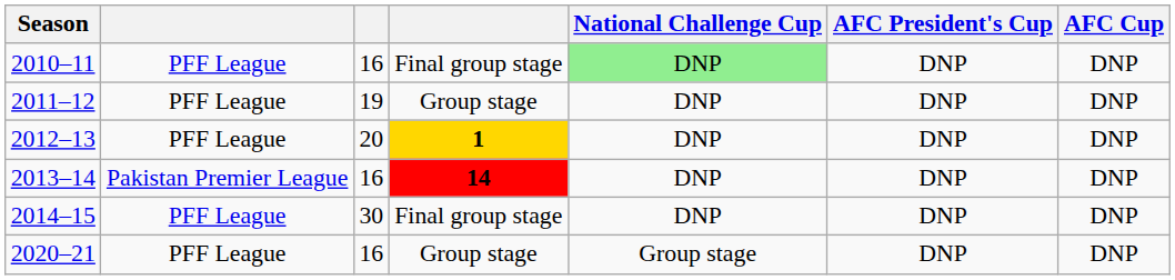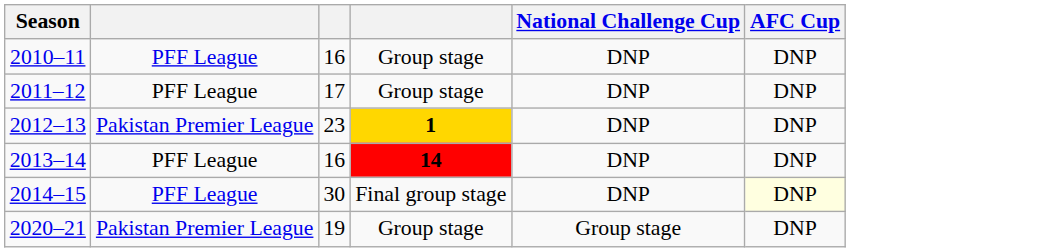 <table class="wikitable" style="text-align:center">
 <tr>
 <th>Season</th>
 <th></th>
 <th></th>
 <th></th>
 <th><a href='#'>National Challenge Cup</a></th>
-<th colspan="1"><a href='#'>AFC President's Cup</a></th>
 <th colspan="1"><a href='#'>AFC Cup</a></th>
 </tr>
 <tr>
 <td><a href='#'>2010–11</a></td>
 <td><a href='#'>PFF League</a></td>
 <td>16</td>
-<td>Final group stage</td>
-<td style="background: lightgreen;">DNP</td>
+<td align="center">Group stage</td>
 <td>DNP</td>
 <td>DNP</td>
 </tr>
 <tr>
 <td><a href='#'>2011–12</a></td>
 <td>PFF League</td>
-<td>19</td>
+<td>17</td>
 <td align="center">Group stage</td>
-<td>DNP</td>
 <td>DNP</td>
 <td>DNP</td>
 </tr>
 <tr>
 <td><a href='#'>2012–13</a></td>
-<td>PFF League</td>
-<td>20</td>
+<td><a href='#'>Pakistan Premier League</a></td>
+<td>23</td>
 <td align="center" bgcolor="Gold"><strong>1</strong></td>
-<td>DNP</td>
 <td>DNP</td>
 <td>DNP</td>
 </tr>
 <tr>
 <td><a href='#'>2013–14</a></td>
-<td><a href='#'>Pakistan Premier League</a></td>
+<td align="center">PFF League</td>
 <td>16</td>
 <td align="center" bgcolor="Red"><strong>14</strong></td>
-<td>DNP</td>
 <td>DNP</td>
 <td>DNP</td>
 </tr>
 <tr>
 <td><a href='#'>2014–15</a></td>
 <td><a href='#'>PFF League</a></td>
 <td>30</td>
 <td align="center">Final group stage</td>
 <td>DNP</td>
-<td>DNP</td>
-<td>DNP</td>
+<td style="background: lightyellow;">DNP</td>
 </tr>
 <tr>
 <td align="center"><a href='#'>2020–21</a></td>
-<td align="center">PFF League</td>
-<td align="center">16</td>
+<td><a href='#'>Pakistan Premier League</a></td>
+<td align="center">19</td>
 <td align="center">Group stage</td>
 <td align="center">Group stage</td>
 <td align="center">DNP</td>
-<td align="center">DNP</td>
 </tr>
 </table>
